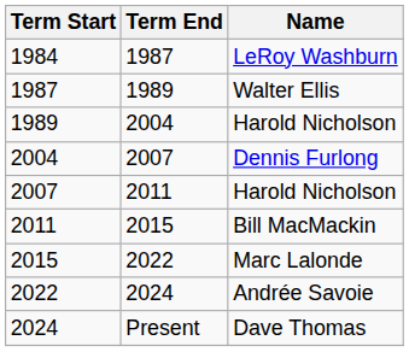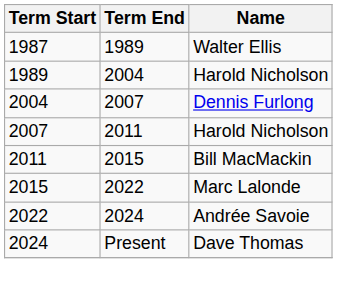 <table class="wikitable">
 <tr>
 <th>Term Start</th>
 <th>Term End</th>
 <th>Name</th>
-</tr>
-<tr>
-<td>1984</td>
-<td>1987</td>
-<td><a href='#'>LeRoy Washburn</a></td>
 </tr>
 <tr>
 <td>1987</td>
 <td>1989</td>
 <td>Walter Ellis</td>
 </tr>
 <tr>
 <td>1989</td>
 <td>2004</td>
 <td>Harold Nicholson</td>
 </tr>
 <tr>
 <td>2004</td>
 <td>2007</td>
 <td><a href='#'>Dennis Furlong</a></td>
 </tr>
 <tr>
 <td>2007</td>
 <td>2011</td>
 <td>Harold Nicholson</td>
 </tr>
 <tr>
 <td>2011</td>
 <td>2015</td>
 <td>Bill MacMackin</td>
 </tr>
 <tr>
 <td>2015</td>
 <td>2022</td>
 <td>Marc Lalonde</td>
 </tr>
 <tr>
 <td>2022</td>
 <td>2024</td>
 <td>Andrée Savoie</td>
 </tr>
 <tr>
 <td>2024</td>
 <td>Present</td>
 <td>Dave Thomas</td>
 </tr>
 <tr>
 </tr>
 </table>
